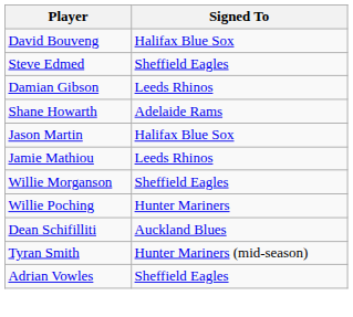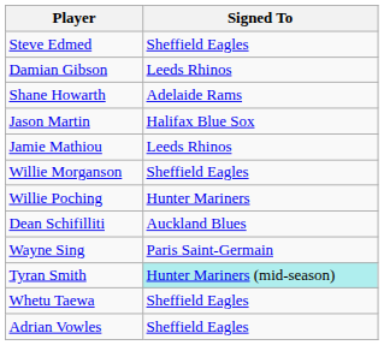 <table class="wikitable" style="font-size:90%">
 <tr style="background:#efefef;">
 <th style="width:120px;">Player</th>
 <th style="width:210px;">Signed To</th>
-</tr>
-<tr>
-<td><a href='#'>David Bouveng</a></td>
-<td> <a href='#'>Halifax Blue Sox</a></td>
 </tr>
 <tr>
 <td><a href='#'>Steve Edmed</a></td>
 <td> <a href='#'>Sheffield Eagles</a></td>
 </tr>
 <tr>
 <td><a href='#'>Damian Gibson</a></td>
 <td> <a href='#'>Leeds Rhinos</a></td>
 </tr>
 <tr>
 <td><a href='#'>Shane Howarth</a></td>
 <td> <a href='#'>Adelaide Rams</a></td>
 </tr>
 <tr>
 <td><a href='#'>Jason Martin</a></td>
 <td> <a href='#'>Halifax Blue Sox</a></td>
 </tr>
 <tr>
 <td><a href='#'>Jamie Mathiou</a></td>
 <td> <a href='#'>Leeds Rhinos</a></td>
 </tr>
 <tr>
 <td><a href='#'>Willie Morganson</a></td>
 <td> <a href='#'>Sheffield Eagles</a></td>
 </tr>
 <tr>
 <td><a href='#'>Willie Poching</a></td>
 <td> <a href='#'>Hunter Mariners</a></td>
 </tr>
 <tr>
 <td><a href='#'>Dean Schifilliti</a></td>
 <td> <a href='#'>Auckland Blues</a></td>
 </tr>
 <tr>
+<td><a href='#'>Wayne Sing</a></td>
+<td> <a href='#'>Paris Saint-Germain</a></td>
+</tr>
+<tr>
 <td><a href='#'>Tyran Smith</a></td>
-<td> <a href='#'>Hunter Mariners</a> (mid-season)</td>
+<td style="background: paleturquoise;"> <a href='#'>Hunter Mariners</a> (mid-season)</td>
+</tr>
+<tr>
+<td><a href='#'>Whetu Taewa</a></td>
+<td> <a href='#'>Sheffield Eagles</a></td>
 </tr>
 <tr>
 <td><a href='#'>Adrian Vowles</a></td>
 <td> <a href='#'>Sheffield Eagles</a></td>
 </tr>
 </table>
